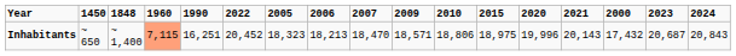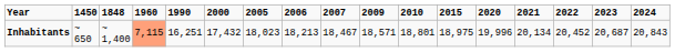 <table class="wikitable">
 <tr>
 <td><strong>Year</strong></td>
 <td><strong>1450</strong></td>
 <td><strong>1848</strong></td>
 <td><strong>1960</strong></td>
 <td><strong>1990</strong></td>
-<td><strong>2022</strong></td>
+<td><strong>2000</strong></td>
 <td><strong>2005</strong></td>
 <td><strong>2006</strong></td>
 <td><strong>2007</strong></td>
 <td><strong>2009</strong></td>
 <td><strong>2010</strong></td>
 <td><strong>2015</strong></td>
 <td><strong>2020</strong></td>
 <td><strong>2021</strong></td>
-<td><strong>2000</strong></td>
+<td><strong>2022</strong></td>
 <td><strong>2023</strong></td>
 <td><strong>2024</strong></td>
 </tr>
 <tr>
 <td><strong>Inhabitants</strong></td>
 <td>~ 650</td>
 <td>~ 1,400</td>
 <td style="background: lightsalmon;">7,115</td>
 <td>16,251</td>
-<td>20,452</td>
-<td>18,323</td>
+<td>17,432</td>
+<td>18,023</td>
 <td>18,213</td>
-<td>18,470</td>
+<td>18,467</td>
 <td>18,571</td>
-<td>18,806</td>
+<td>18,801</td>
 <td>18,975</td>
 <td>19,996</td>
-<td>20,143</td>
-<td>17,432</td>
+<td>20,134</td>
+<td>20,452</td>
 <td>20,687</td>
 <td>20,843</td>
 </tr>
 </table>
